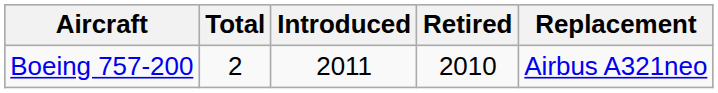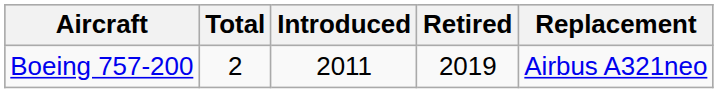 <table class="wikitable" style="margin:1em auto; border-collapse:collapse; text-align:center">
 <tr>
 <th>Aircraft</th>
 <th>Total</th>
 <th>Introduced</th>
 <th>Retired</th>
 <th>Replacement</th>
 </tr>
 <tr>
 <td><a href='#'>Boeing 757-200</a></td>
 <td>2</td>
 <td>2011</td>
-<td>2010</td>
+<td>2019</td>
 <td><a href='#'>Airbus A321neo</a></td>
 </tr>
 </table>
